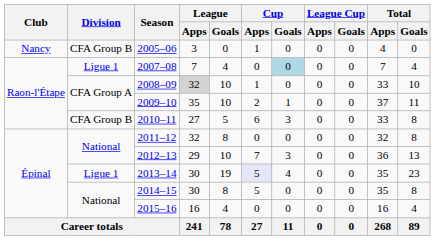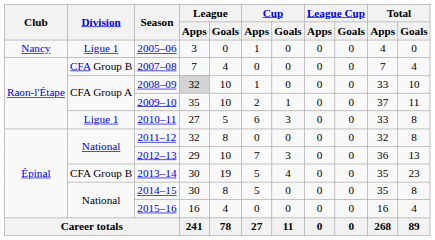 <table class="wikitable" style="text-align:center">
 <tr>
 <th rowspan="2">Club</th>
 <th rowspan="2"><a href='#'>Division</a></th>
 <th rowspan="2">Season</th>
 <th colspan="2">League</th>
 <th colspan="2"><a href='#'>Cup</a></th>
 <th colspan="2"><a href='#'>League Cup</a></th>
 <th colspan="2">Total</th>
 </tr>
 <tr>
 <th>Apps</th>
 <th>Goals</th>
 <th>Apps</th>
 <th>Goals</th>
 <th>Apps</th>
 <th>Goals</th>
 <th>Apps</th>
 <th>Goals</th>
 </tr>
 <tr>
 <td><a href='#'>Nancy</a></td>
-<td>CFA Group B</td>
+<td><a href='#'>Ligue 1</a></td>
 <td><a href='#'>2005–06</a></td>
 <td>3</td>
 <td>0</td>
 <td>1</td>
 <td>0</td>
 <td>0</td>
 <td>0</td>
 <td>4</td>
 <td>0</td>
 </tr>
 <tr>
 <td rowspan=4><a href='#'>Raon-l'Étape</a></td>
-<td><a href='#'>Ligue 1</a></td>
+<td><a href='#'>CFA</a> Group B</td>
 <td><a href='#'>2007–08</a></td>
 <td>7</td>
 <td>4</td>
 <td>0</td>
-<td style="background: lightblue;">0</td>
+<td>0</td>
 <td>0</td>
 <td>0</td>
 <td>7</td>
 <td>4</td>
 </tr>
 <tr>
 <td rowspan=2>CFA Group A</td>
 <td><a href='#'>2008–09</a></td>
 <td style="background: lightgrey;">32</td>
 <td>10</td>
 <td>1</td>
 <td>0</td>
 <td>0</td>
 <td>0</td>
 <td>33</td>
 <td>10</td>
 </tr>
 <tr>
 <td><a href='#'>2009–10</a></td>
 <td>35</td>
 <td>10</td>
 <td>2</td>
 <td>1</td>
 <td>0</td>
 <td>0</td>
 <td>37</td>
 <td>11</td>
 </tr>
 <tr>
-<td>CFA Group B</td>
+<td><a href='#'>Ligue 1</a></td>
 <td><a href='#'>2010–11</a></td>
 <td>27</td>
 <td>5</td>
 <td>6</td>
 <td>3</td>
 <td>0</td>
 <td>0</td>
 <td>33</td>
 <td>8</td>
 </tr>
 <tr>
 <td rowspan=5><a href='#'>Épinal</a></td>
 <td rowspan=2><a href='#'>National</a></td>
 <td><a href='#'>2011–12</a></td>
 <td>32</td>
 <td>8</td>
 <td>0</td>
 <td>0</td>
 <td>0</td>
 <td>0</td>
 <td>32</td>
 <td>8</td>
 </tr>
 <tr>
 <td><a href='#'>2012–13</a></td>
 <td>29</td>
 <td>10</td>
 <td>7</td>
 <td>3</td>
 <td>0</td>
 <td>0</td>
 <td>36</td>
 <td>13</td>
 </tr>
 <tr>
-<td><a href='#'>Ligue 1</a></td>
+<td>CFA Group B</td>
 <td><a href='#'>2013–14</a></td>
 <td>30</td>
 <td>19</td>
-<td style="background: lavender;">5</td>
+<td>5</td>
 <td>4</td>
 <td>0</td>
 <td>0</td>
 <td>35</td>
 <td>23</td>
 </tr>
 <tr>
 <td rowspan=2>National</td>
 <td><a href='#'>2014–15</a></td>
 <td>30</td>
 <td>8</td>
 <td>5</td>
 <td>0</td>
 <td>0</td>
 <td>0</td>
 <td>35</td>
 <td>8</td>
 </tr>
 <tr>
 <td><a href='#'>2015–16</a></td>
 <td>16</td>
 <td>4</td>
 <td>0</td>
 <td>0</td>
 <td>0</td>
 <td>0</td>
 <td>16</td>
 <td>4</td>
 </tr>
 <tr>
 <th colspan=3>Career totals</th>
 <th>241</th>
 <th>78</th>
 <th>27</th>
 <th>11</th>
 <th>0</th>
 <th>0</th>
 <th>268</th>
 <th>89</th>
 </tr>
 </table>
